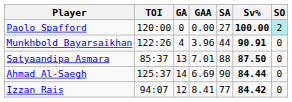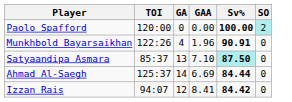 <table class="wikitable sortable" style="text-align:center;">
 <tr>
 <th>Player</th>
 <th>TOI</th>
 <th>GA</th>
 <th>GAA</th>
-<th>SA</th>
 <th>Sv%</th>
 <th>SO</th>
 </tr>
 <tr>
 <td style="text-align:left;"> <a href='#'>Paolo Spafford</a></td>
 <td>120:00</td>
 <td>0</td>
 <td>0.00</td>
-<td>27</td>
 <td><strong>100.00</strong></td>
 <td style="background: paleturquoise;">2</td>
 </tr>
 <tr>
 <td style="text-align:left;"> <a href='#'>Munkhbold Bayarsaikhan</a></td>
 <td>122:26</td>
 <td>4</td>
-<td>3.96</td>
-<td>44</td>
+<td>1.96</td>
 <td><strong>90.91</strong></td>
 <td>0</td>
 </tr>
 <tr>
 <td style="text-align:left;"> <a href='#'>Satyaandipa Asmara</a></td>
 <td>85:37</td>
 <td>13</td>
-<td>7.01</td>
-<td>88</td>
-<td><strong>87.50</strong></td>
+<td>7.10</td>
+<td style="background: paleturquoise;"><strong>87.50</strong></td>
 <td>0</td>
 </tr>
 <tr>
 <td style="text-align:left;"> <a href='#'>Ahmad Al-Saegh</a></td>
 <td>125:37</td>
 <td>14</td>
 <td>6.69</td>
-<td>90</td>
 <td><strong>84.44</strong></td>
 <td>0</td>
 </tr>
 <tr>
 <td style="text-align:left;"> <a href='#'>Izzan Rais</a></td>
 <td>94:07</td>
 <td>12</td>
 <td>8.41</td>
-<td>77</td>
 <td><strong>84.42</strong></td>
 <td>0</td>
 </tr>
 </table>
